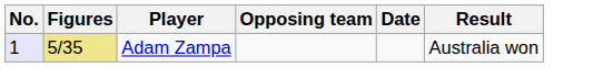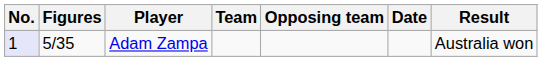 <table class="wikitable sortable" style="font-size:95%">
 <tr>
 <th>No.</th>
 <th>Figures</th>
 <th>Player</th>
+<th>Team</th>
 <th>Opposing team</th>
 <th>Date</th>
 <th>Result</th>
 </tr>
 <tr>
 <td style="background: lavender;">1</td>
-<td style="background: khaki;">5/35</td>
+<td>5/35</td>
 <td><a href='#'>Adam Zampa</a></td>
+<td></td>
 <td></td>
 <td></td>
 <td>Australia won</td>
 </tr>
 </table>
